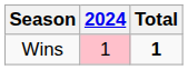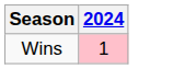 <table class="wikitable">
 <tr>
 <th>Season</th>
 <th><a href='#'>2024</a></th>
-<th>Total</th>
 </tr>
 <tr align=center>
 <td>Wins</td>
 <td style="background: pink;">1</td>
-<td><strong>1</strong></td>
 </tr>
 </table>
